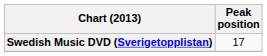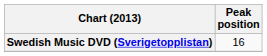 <table class="wikitable sortable plainrowheaders">
 <tr>
 <th>Chart (2013)</th>
 <th>Peak<br>position</th>
 </tr>
 <tr>
 <th scope="row">Swedish Music DVD (<a href='#'>Sverigetopplistan</a>)</th>
-<td style="text-align:center;">17</td>
+<td style="text-align:center;">16</td>
 </tr>
 <tr>
 </tr>
 </table>
